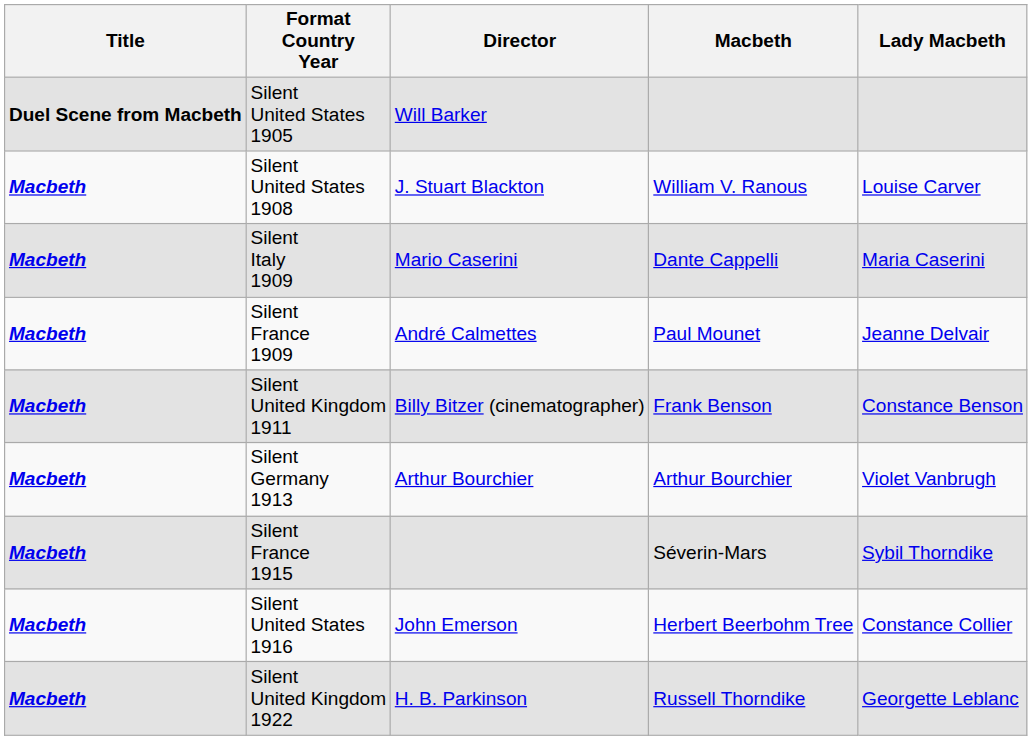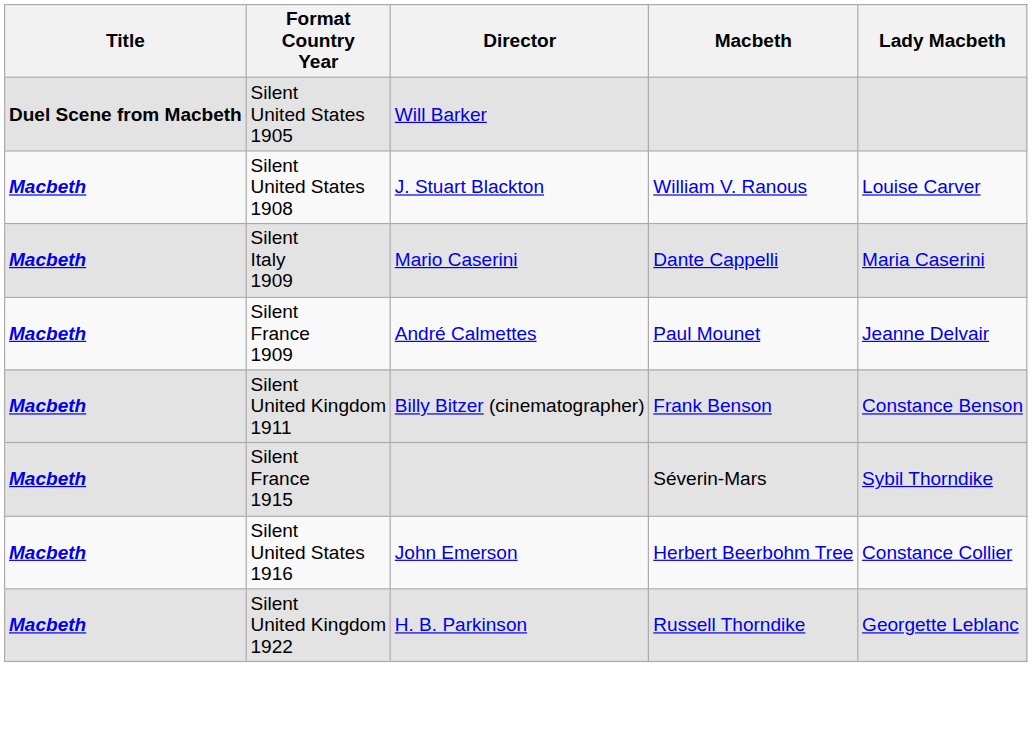 <table class="wikitable">
 <tr>
 <th>Title</th>
 <th>Format<br>Country<br>Year</th>
 <th>Director</th>
 <th>Macbeth</th>
 <th>Lady Macbeth</th>
 </tr>
 <tr bgcolor="#e3e3e3">
 <td><strong>Duel Scene from Macbeth</strong></td>
 <td>Silent<br>United States<br>1905</td>
 <td><a href='#'>Will Barker</a></td>
 <td></td>
 <td></td>
 </tr>
 <tr>
 <td><em><a href='#'><strong>Macbeth</strong></a></em></td>
 <td>Silent<br>United States<br>1908</td>
 <td><a href='#'>J. Stuart Blackton</a></td>
 <td><a href='#'>William V. Ranous</a></td>
 <td><a href='#'>Louise Carver</a></td>
 </tr>
 <tr bgcolor="#e3e3e3">
 <td><a href='#'><strong><em>Macbeth</em></strong></a></td>
 <td>Silent<br>Italy<br>1909</td>
 <td><a href='#'>Mario Caserini</a></td>
 <td><a href='#'>Dante Cappelli</a></td>
 <td><a href='#'>Maria Caserini</a></td>
 </tr>
 <tr>
 <td><a href='#'><strong><em>Macbeth</em></strong></a></td>
 <td>Silent<br>France<br>1909</td>
 <td><a href='#'>André Calmettes</a></td>
 <td><a href='#'>Paul Mounet</a></td>
 <td><a href='#'>Jeanne Delvair</a></td>
 </tr>
 <tr bgcolor="#e3e3e3">
 <td><a href='#'><strong><em>Macbeth</em></strong></a></td>
 <td>Silent<br>United Kingdom<br>1911</td>
 <td><a href='#'>Billy Bitzer</a> (cinematographer)</td>
 <td><a href='#'>Frank Benson</a></td>
 <td><a href='#'>Constance Benson</a></td>
 </tr>
-<tr>
-<td><a href='#'><strong><em>Macbeth</em></strong></a></td>
-<td>Silent<br>Germany<br>1913</td>
-<td><a href='#'>Arthur Bourchier</a></td>
-<td><a href='#'>Arthur Bourchier</a></td>
-<td><a href='#'>Violet Vanbrugh</a></td>
-</tr>
 <tr bgcolor="#e3e3e3">
 <td><a href='#'><strong><em>Macbeth</em></strong></a></td>
 <td>Silent<br>France<br>1915</td>
 <td></td>
 <td>Séverin-Mars</td>
 <td><a href='#'>Sybil Thorndike</a></td>
 </tr>
 <tr>
 <td><em><a href='#'><strong>Macbeth</strong></a></em></td>
 <td>Silent<br>United States<br>1916</td>
 <td><a href='#'>John Emerson</a></td>
 <td><a href='#'>Herbert Beerbohm Tree</a></td>
 <td><a href='#'>Constance Collier</a></td>
 </tr>
 <tr bgcolor="#e3e3e3">
 <td><a href='#'><strong><em>Macbeth</em></strong></a></td>
 <td>Silent<br>United Kingdom<br>1922</td>
 <td><a href='#'>H. B. Parkinson</a></td>
 <td><a href='#'>Russell Thorndike</a></td>
 <td><a href='#'>Georgette Leblanc</a></td>
 </tr>
 </table>
